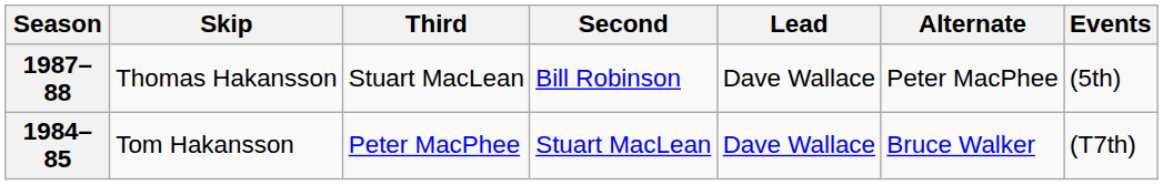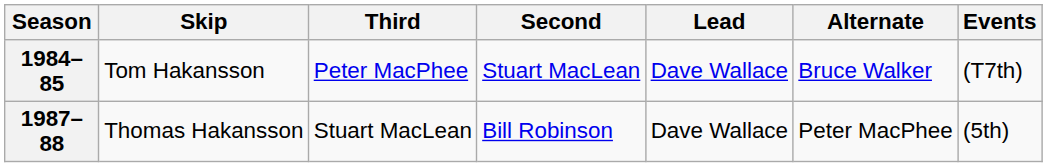 <table class="wikitable">
 <tr>
 <th scope="col" width=60>Season</th>
 <th scope="col">Skip</th>
 <th scope="col">Third</th>
 <th scope="col">Second</th>
 <th scope="col">Lead</th>
 <th scope="col">Alternate</th>
 <th scope="col">Events</th>
 </tr>
 <tr>
+<th scope="row">1984–85</th>
+<td>Tom Hakansson</td>
+<td><a href='#'>Peter MacPhee</a></td>
+<td><a href='#'>Stuart MacLean</a></td>
+<td><a href='#'>Dave Wallace</a></td>
+<td><a href='#'>Bruce Walker</a></td>
+<td> (T7th)</td>
+</tr>
+<tr>
 <th scope="row">1987–88</th>
 <td>Thomas Hakansson</td>
 <td>Stuart MacLean</td>
 <td><a href='#'>Bill Robinson</a></td>
 <td>Dave Wallace</td>
 <td>Peter MacPhee</td>
 <td> (5th)</td>
 </tr>
-<tr>
-<th scope="row">1984–85</th>
-<td>Tom Hakansson</td>
-<td><a href='#'>Peter MacPhee</a></td>
-<td><a href='#'>Stuart MacLean</a></td>
-<td><a href='#'>Dave Wallace</a></td>
-<td><a href='#'>Bruce Walker</a></td>
-<td> (T7th)</td>
-</tr>
 </table>
